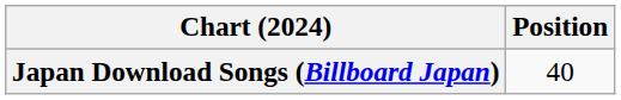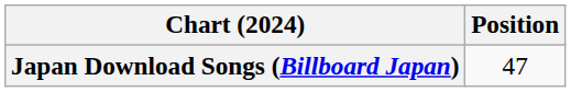 <table class="wikitable plainrowheaders" style="text-align:center">
 <tr>
 <th scope="col">Chart (2024)</th>
 <th scope="col">Position</th>
 </tr>
 <tr>
 <th scope="row">Japan Download Songs (<em><a href='#'>Billboard Japan</a></em>)</th>
-<td>40</td>
+<td>47</td>
 </tr>
 </table>
